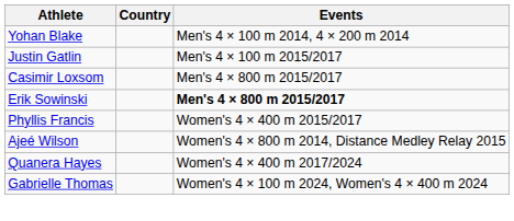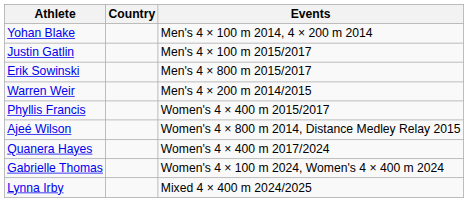 <table class="wikitable">
 <tr>
 <th>Athlete</th>
 <th>Country</th>
 <th>Events</th>
 </tr>
 <tr>
 <td><a href='#'>Yohan Blake</a></td>
 <td></td>
 <td>Men's 4 × 100 m 2014, 4 × 200 m 2014</td>
 </tr>
 <tr>
 <td><a href='#'>Justin Gatlin</a></td>
 <td></td>
 <td>Men's 4 × 100 m 2015/2017</td>
 </tr>
 <tr>
-<td><a href='#'>Casimir Loxsom</a></td>
+<td><a href='#'>Erik Sowinski</a></td>
 <td></td>
 <td>Men's 4 × 800 m 2015/2017</td>
 </tr>
 <tr>
-<td><a href='#'>Erik Sowinski</a></td>
+<td><a href='#'>Warren Weir</a></td>
 <td></td>
-<td><strong>Men's 4 × 800 m 2015/2017</strong></td>
+<td>Men's 4 × 200 m 2014/2015</td>
 </tr>
 <tr>
 <td><a href='#'>Phyllis Francis</a></td>
 <td></td>
 <td>Women's 4 × 400 m 2015/2017</td>
 </tr>
 <tr>
 <td><a href='#'>Ajeé Wilson</a></td>
 <td></td>
 <td>Women's 4 × 800 m 2014, Distance Medley Relay 2015</td>
 </tr>
 <tr>
 <td><a href='#'>Quanera Hayes</a></td>
 <td></td>
 <td>Women's 4 × 400 m 2017/2024</td>
 </tr>
 <tr>
 <td><a href='#'>Gabrielle Thomas</a></td>
 <td></td>
 <td>Women's 4 × 100 m 2024, Women's 4 × 400 m 2024</td>
 </tr>
+<tr>
+<td><a href='#'>Lynna Irby</a></td>
+<td></td>
+<td>Mixed 4 × 400 m 2024/2025</td>
+</tr>
 </table>
